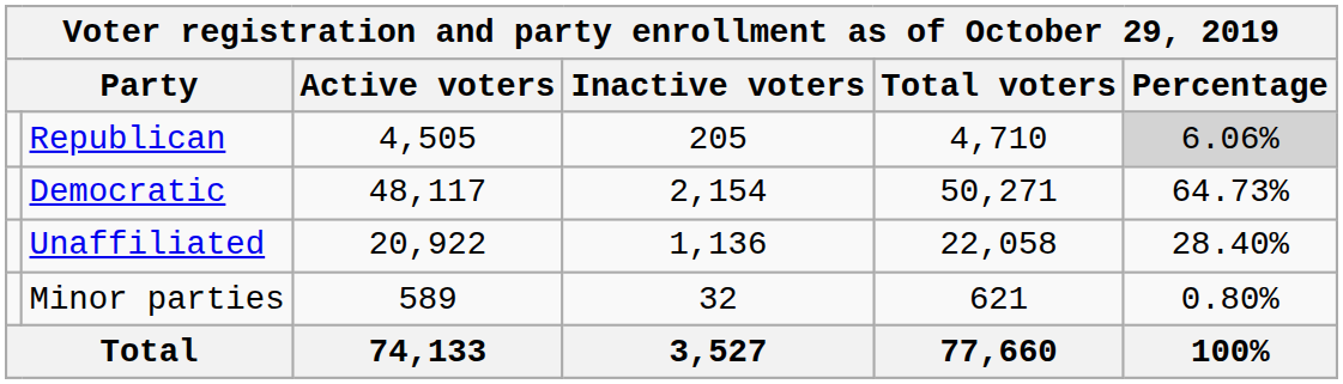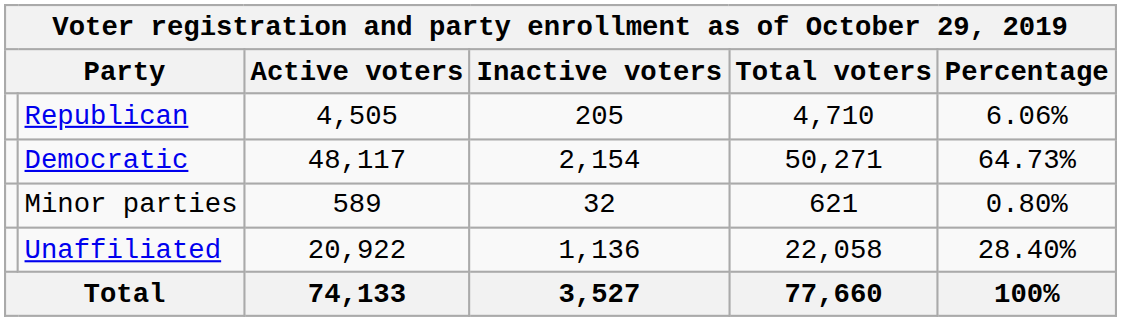 <table class=wikitable>
 <tr>
 <th colspan = 6>Voter registration and party enrollment as of October 29, 2019</th>
 </tr>
 <tr>
 <th colspan = 2>Party</th>
 <th>Active voters</th>
 <th>Inactive voters</th>
 <th>Total voters</th>
 <th>Percentage</th>
 </tr>
 <tr>
 <td></td>
 <td><a href='#'>Republican</a></td>
 <td style="text-align:center;">4,505</td>
 <td style="text-align:center;">205</td>
 <td style="text-align:center;">4,710</td>
-<td style="background: lightgrey; text-align:center;">6.06%</td>
+<td style="text-align:center;">6.06%</td>
 </tr>
 <tr>
 <td></td>
 <td><a href='#'>Democratic</a></td>
 <td style="text-align:center;">48,117</td>
 <td style="text-align:center;">2,154</td>
 <td style="text-align:center;">50,271</td>
 <td style="text-align:center;">64.73%</td>
 </tr>
 <tr>
 <td></td>
+<td>Minor parties</td>
+<td style="text-align:center;">589</td>
+<td style="text-align:center;">32</td>
+<td style="text-align:center;">621</td>
+<td style="text-align:center;">0.80%</td>
+</tr>
+<tr>
+<td></td>
 <td><a href='#'>Unaffiliated</a></td>
 <td style="text-align:center;">20,922</td>
 <td style="text-align:center;">1,136</td>
 <td style="text-align:center;">22,058</td>
 <td style="text-align:center;">28.40%</td>
-</tr>
-<tr>
-<td></td>
-<td>Minor parties</td>
-<td style="text-align:center;">589</td>
-<td style="text-align:center;">32</td>
-<td style="text-align:center;">621</td>
-<td style="text-align:center;">0.80%</td>
 </tr>
 <tr>
 <th colspan = 2>Total</th>
 <th style="text-align:center;">74,133</th>
 <th style="text-align:center;">3,527</th>
 <th style="text-align:center;">77,660</th>
 <th style="text-align:center;">100%</th>
 </tr>
 </table>
